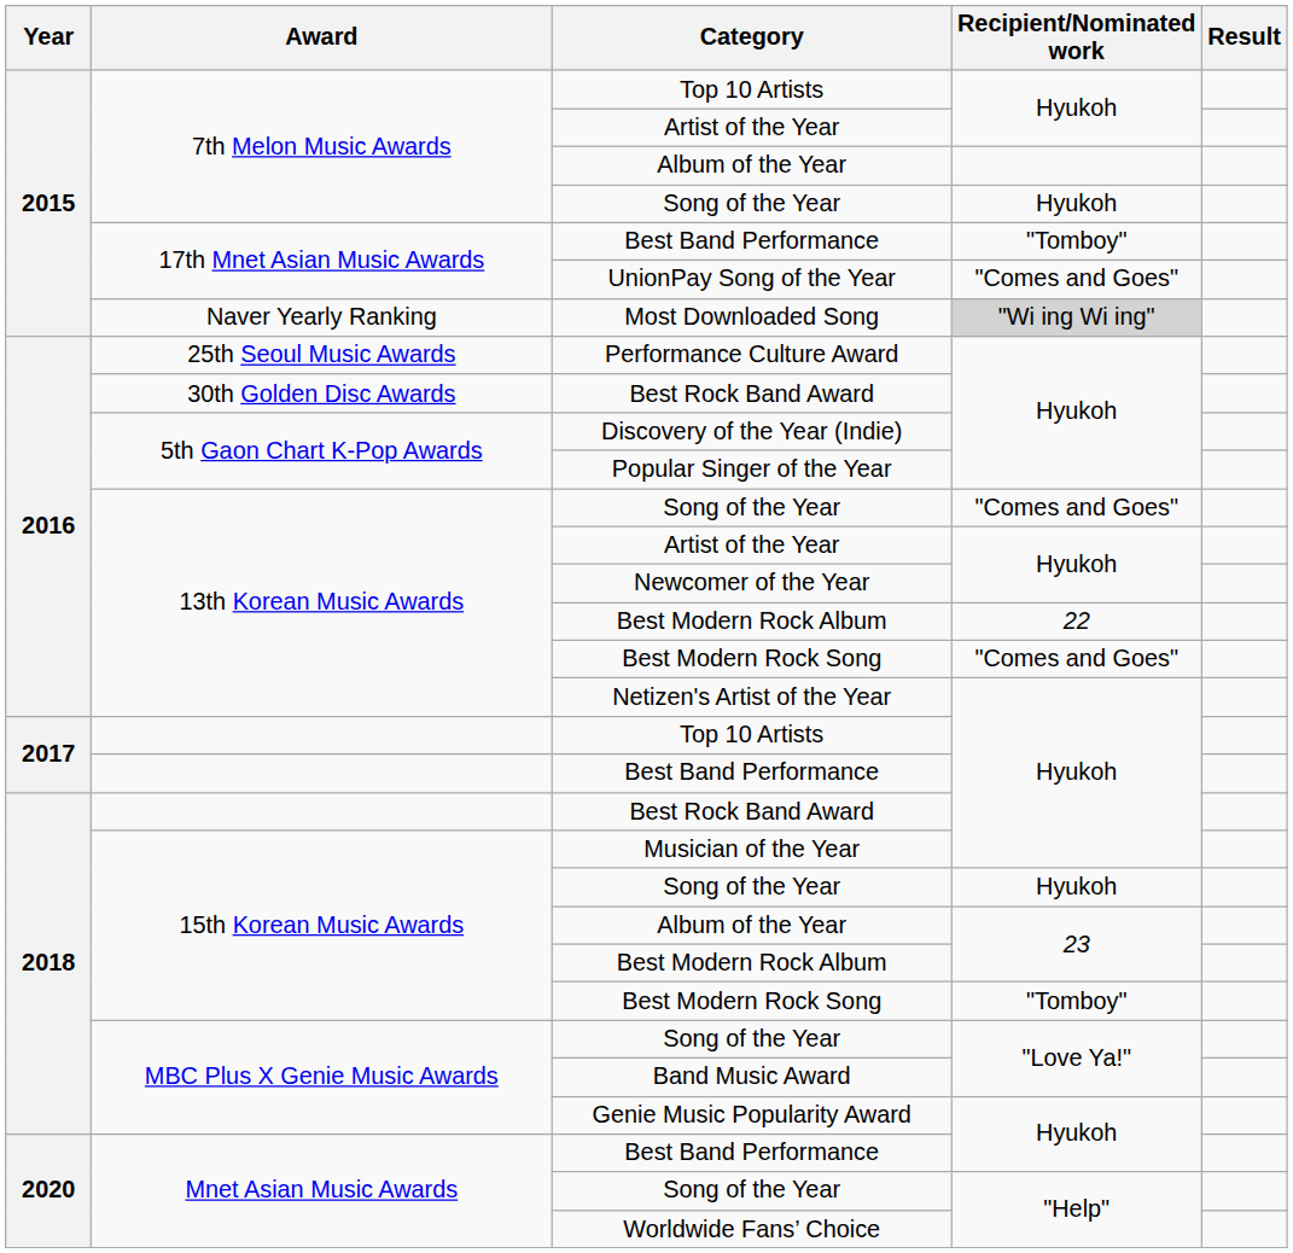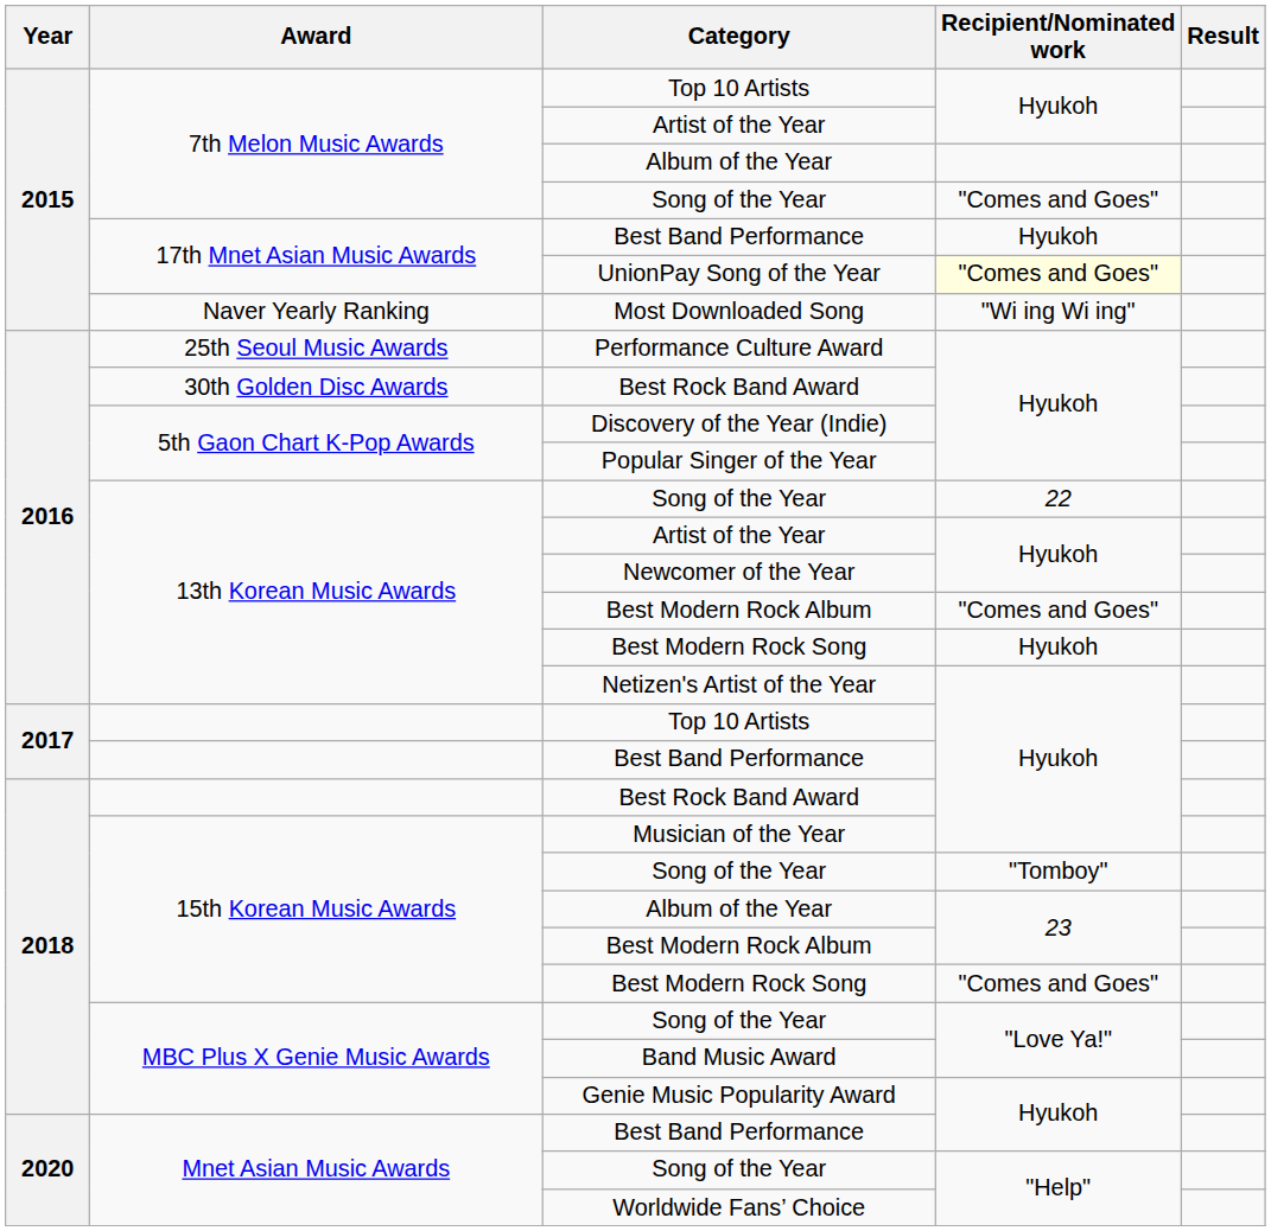 <table class="wikitable" style="text-align:center;">
 <tr>
 <th style="width:50px;">Year</th>
 <th style="width:300px;">Award</th>
 <th style="width:260px;">Category</th>
 <th style="width:130px;">Recipient/Nominated work</th>
 <th style="width:50px;">Result</th>
 </tr>
 <tr>
 <th rowspan="7">2015</th>
 <td rowspan="4" style="text-align:center;">7th <a href='#'>Melon Music Awards</a></td>
 <td>Top 10 Artists</td>
 <td rowspan="2">Hyukoh</td>
 <td></td>
 </tr>
 <tr>
 <td>Artist of the Year</td>
 <td></td>
 </tr>
 <tr>
 <td>Album of the Year</td>
 <td></td>
 <td></td>
 </tr>
 <tr>
 <td>Song of the Year</td>
-<td>Hyukoh</td>
+<td>"Comes and Goes"</td>
 <td></td>
 </tr>
 <tr>
 <td rowspan="2" style="text-align:center;">17th <a href='#'>Mnet Asian Music Awards</a></td>
 <td>Best Band Performance</td>
-<td>"Tomboy"</td>
+<td>Hyukoh</td>
 <td></td>
 </tr>
 <tr>
 <td>UnionPay Song of the Year</td>
-<td>"Comes and Goes"</td>
+<td style="background: lightyellow;">"Comes and Goes"</td>
 <td></td>
 </tr>
 <tr>
 <td rowspan="1" style="text-align:center;">Naver Yearly Ranking</td>
 <td>Most Downloaded Song</td>
-<td rowspan="1" style="background: lightgrey;">"Wi ing Wi ing"</td>
+<td rowspan="1">"Wi ing Wi ing"</td>
 <td></td>
 </tr>
 <tr>
 <th rowspan="10">2016</th>
 <td rowspan="1" style="text-align:center;">25th <a href='#'>Seoul Music Awards</a></td>
 <td>Performance Culture Award</td>
 <td rowspan="4" style="text-align:center;">Hyukoh</td>
 <td></td>
 </tr>
 <tr>
 <td rowspan="1" style="text-align:center;">30th <a href='#'>Golden Disc Awards</a></td>
 <td>Best Rock Band Award</td>
 <td></td>
 </tr>
 <tr>
 <td rowspan="2" style="text-align:center;">5th <a href='#'>Gaon Chart K-Pop Awards</a></td>
 <td>Discovery of the Year (Indie)</td>
 <td></td>
 </tr>
 <tr>
 <td>Popular Singer of the Year</td>
 <td></td>
 </tr>
 <tr>
 <td rowspan="6" style="text-align:center;">13th <a href='#'>Korean Music Awards</a></td>
 <td>Song of the Year</td>
-<td>"Comes and Goes"</td>
+<td><em>22</em></td>
 <td></td>
 </tr>
 <tr>
 <td>Artist of the Year</td>
 <td rowspan="2" style="text-align:center;">Hyukoh</td>
 <td></td>
 </tr>
 <tr>
 <td>Newcomer of the Year</td>
 <td></td>
 </tr>
 <tr>
 <td>Best Modern Rock Album</td>
-<td><em>22</em></td>
+<td>"Comes and Goes"</td>
 <td></td>
 </tr>
 <tr>
 <td>Best Modern Rock Song</td>
-<td>"Comes and Goes"</td>
+<td>Hyukoh</td>
 <td></td>
 </tr>
 <tr>
 <td>Netizen's Artist of the Year</td>
 <td rowspan="5">Hyukoh</td>
 <td></td>
 </tr>
 <tr>
 <th rowspan="2">2017</th>
 <td></td>
 <td>Top 10 Artists</td>
 <td></td>
 </tr>
 <tr>
 <td></td>
 <td>Best Band Performance</td>
 <td></td>
 </tr>
 <tr>
 <th rowspan="9">2018</th>
 <td></td>
 <td>Best Rock Band Award</td>
 <td></td>
 </tr>
 <tr>
 <td rowspan="5" style="text-align:center;">15th <a href='#'>Korean Music Awards</a></td>
 <td>Musician of the Year</td>
 <td></td>
 </tr>
 <tr>
 <td>Song of the Year</td>
-<td>Hyukoh</td>
+<td>"Tomboy"</td>
 <td></td>
 </tr>
 <tr>
 <td>Album of the Year</td>
 <td rowspan="2"><em>23</em></td>
 <td></td>
 </tr>
 <tr>
 <td>Best Modern Rock Album</td>
 <td></td>
 </tr>
 <tr>
 <td>Best Modern Rock Song</td>
-<td>"Tomboy"</td>
+<td>"Comes and Goes"</td>
 <td></td>
 </tr>
 <tr>
 <td rowspan=3><a href='#'>MBC Plus X Genie Music Awards</a></td>
 <td>Song of the Year</td>
 <td rowspan=2>"Love Ya!"</td>
 <td></td>
 </tr>
 <tr>
 <td>Band Music Award</td>
 <td></td>
 </tr>
 <tr>
 <td>Genie Music Popularity Award</td>
 <td rowspan="2">Hyukoh</td>
 <td></td>
 </tr>
 <tr>
 <th rowspan="3">2020</th>
 <td rowspan="3"><a href='#'>Mnet Asian Music Awards</a></td>
 <td>Best Band Performance</td>
 <td></td>
 </tr>
 <tr>
 <td>Song of the Year</td>
 <td rowspan="2">"Help"</td>
 <td></td>
 </tr>
 <tr>
 <td>Worldwide Fans’ Choice</td>
 <td></td>
 </tr>
 <tr>
 </tr>
 </table>
